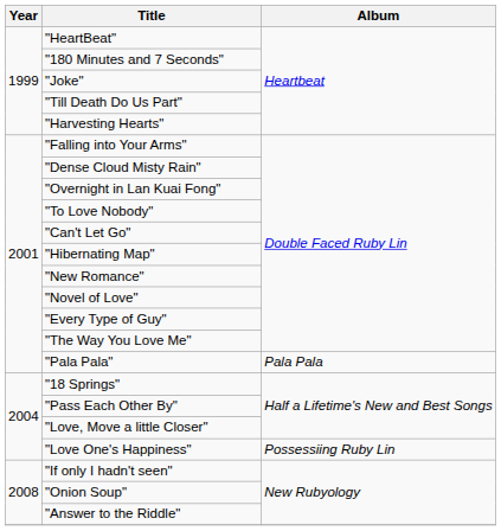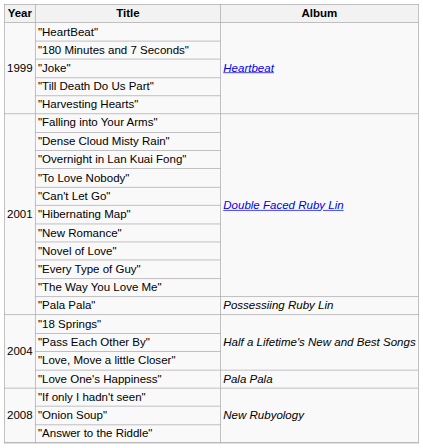 <table class="wikitable">
 <tr>
 <th>Year</th>
 <th style="width:250px;">Title</th>
 <th>Album</th>
 </tr>
 <tr>
 <td rowspan="5">1999</td>
 <td>"HeartBeat"</td>
 <td rowspan="5"><em><a href='#'>Heartbeat</a></em></td>
 </tr>
 <tr>
 <td>"180 Minutes and 7 Seconds"</td>
 </tr>
 <tr>
 <td>"Joke"</td>
 </tr>
 <tr>
 <td>"Till Death Do Us Part"</td>
 </tr>
 <tr>
 <td>"Harvesting Hearts"</td>
 </tr>
 <tr>
 <td rowspan="11">2001</td>
 <td>"Falling into Your Arms"</td>
 <td rowspan="10"><em><a href='#'>Double Faced Ruby Lin</a></em></td>
 </tr>
 <tr>
 <td>"Dense Cloud Misty Rain"</td>
 </tr>
 <tr>
 <td>"Overnight in Lan Kuai Fong"</td>
 </tr>
 <tr>
 <td>"To Love Nobody"</td>
 </tr>
 <tr>
 <td>"Can't Let Go"</td>
 </tr>
 <tr>
 <td>"Hibernating Map"</td>
 </tr>
 <tr>
 <td>"New Romance"</td>
 </tr>
 <tr>
 <td>"Novel of Love"</td>
 </tr>
 <tr>
 <td>"Every Type of Guy"</td>
 </tr>
 <tr>
 <td>"The Way You Love Me"</td>
 </tr>
 <tr>
 <td>"Pala Pala"</td>
-<td><em>Pala Pala</em></td>
+<td><em>Possessiing Ruby Lin</em></td>
 </tr>
 <tr>
 <td rowspan="4">2004</td>
 <td>"18 Springs"</td>
 <td rowspan="3"><em>Half a Lifetime's New and Best Songs</em></td>
 </tr>
 <tr>
 <td>"Pass Each Other By"</td>
 </tr>
 <tr>
 <td>"Love, Move a little Closer"</td>
 </tr>
 <tr>
 <td>"Love One's Happiness"</td>
-<td><em>Possessiing Ruby Lin</em></td>
+<td><em>Pala Pala</em></td>
 </tr>
 <tr>
 <td rowspan="3">2008</td>
 <td>"If only I hadn't seen"</td>
 <td rowspan="3"><em>New Rubyology</em></td>
 </tr>
 <tr>
 <td>"Onion Soup"</td>
 </tr>
 <tr>
 <td>"Answer to the Riddle"</td>
 </tr>
 <tr>
 </tr>
 </table>
